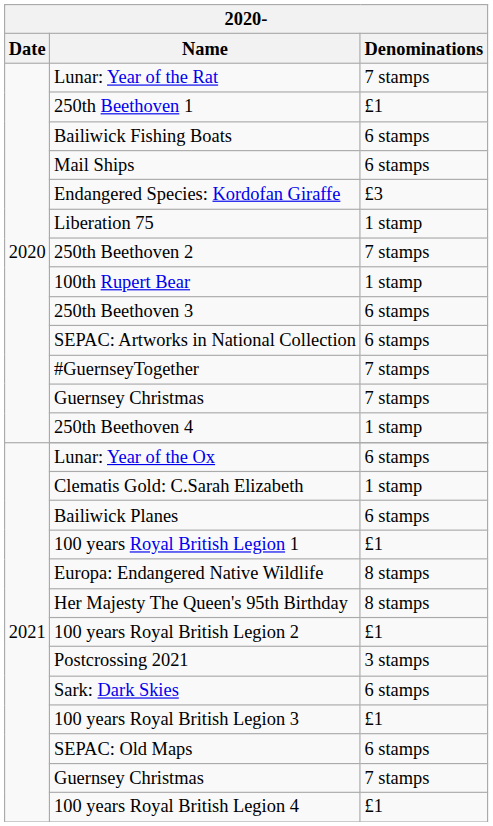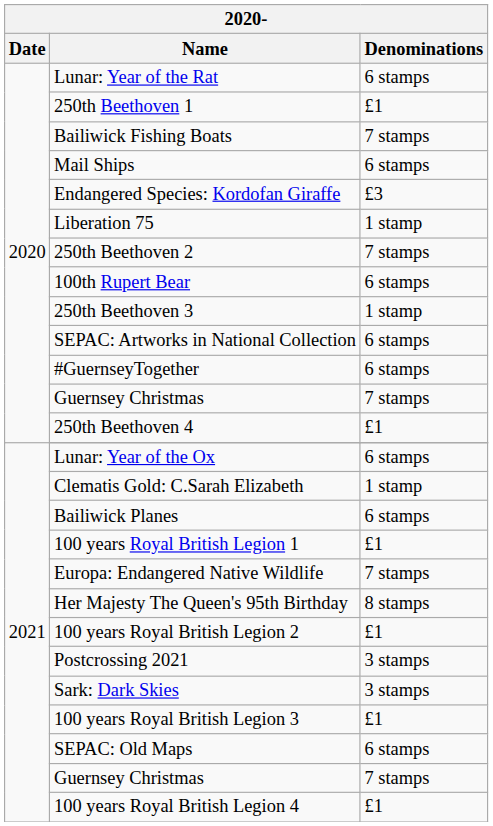 <table class="wikitable">
 <tr>
 <th colspan=3>2020-</th>
 </tr>
 <tr>
 <th>Date</th>
 <th>Name</th>
 <th>Denominations</th>
 </tr>
 <tr>
 <td rowspan="13">2020 </td>
 <td>Lunar: <a href='#'>Year of the Rat</a></td>
-<td>7 stamps</td>
+<td>6 stamps</td>
 </tr>
 <tr>
 <td>250th <a href='#'>Beethoven</a> 1</td>
 <td>£1</td>
 </tr>
 <tr>
 <td>Bailiwick Fishing Boats</td>
-<td>6 stamps</td>
+<td>7 stamps</td>
 </tr>
 <tr>
 <td>Mail Ships</td>
 <td>6 stamps</td>
 </tr>
 <tr>
 <td>Endangered Species: <a href='#'>Kordofan Giraffe</a></td>
 <td>£3</td>
 </tr>
 <tr>
 <td>Liberation 75</td>
 <td>1 stamp</td>
 </tr>
 <tr>
 <td>250th Beethoven 2</td>
 <td>7 stamps</td>
 </tr>
 <tr>
 <td>100th <a href='#'>Rupert Bear</a></td>
-<td>1 stamp</td>
+<td>6 stamps</td>
 </tr>
 <tr>
 <td>250th Beethoven 3</td>
-<td>6 stamps</td>
+<td>1 stamp</td>
 </tr>
 <tr>
 <td>SEPAC: Artworks in National Collection</td>
 <td>6 stamps</td>
 </tr>
 <tr>
 <td>#GuernseyTogether</td>
-<td>7 stamps</td>
+<td>6 stamps</td>
 </tr>
 <tr>
 <td>Guernsey Christmas</td>
 <td>7 stamps</td>
 </tr>
 <tr>
 <td>250th Beethoven 4</td>
-<td>1 stamp</td>
+<td>£1</td>
 </tr>
 <tr>
 <td rowspan="14">2021</td>
 </tr>
 <tr>
 <td>Lunar: <a href='#'>Year of the Ox</a></td>
 <td>6 stamps</td>
 </tr>
 <tr>
 <td>Clematis Gold: C.Sarah Elizabeth</td>
 <td>1 stamp</td>
 </tr>
 <tr>
 <td>Bailiwick Planes</td>
 <td>6 stamps</td>
 </tr>
 <tr>
 <td>100 years <a href='#'>Royal British Legion</a> 1</td>
 <td>£1</td>
 </tr>
 <tr>
 <td>Europa: Endangered Native Wildlife</td>
-<td>8 stamps</td>
+<td>7 stamps</td>
 </tr>
 <tr>
 <td>Her Majesty The Queen's 95th Birthday</td>
 <td>8 stamps</td>
 </tr>
 <tr>
 <td>100 years Royal British Legion 2</td>
 <td>£1</td>
 </tr>
 <tr>
 <td>Postcrossing 2021</td>
 <td>3 stamps</td>
 </tr>
 <tr>
 <td>Sark: <a href='#'>Dark Skies</a></td>
-<td>6 stamps</td>
+<td>3 stamps</td>
 </tr>
 <tr>
 <td>100 years Royal British Legion 3</td>
 <td>£1</td>
 </tr>
 <tr>
 <td>SEPAC: Old Maps</td>
 <td>6 stamps</td>
 </tr>
 <tr>
 <td>Guernsey Christmas</td>
 <td>7 stamps</td>
 </tr>
 <tr>
 <td>100 years Royal British Legion 4</td>
 <td>£1</td>
 </tr>
 <tr>
 </tr>
 </table>
